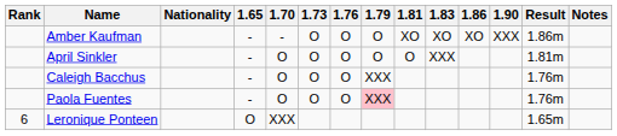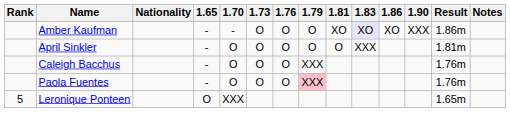 <table class="wikitable sortable" style="text-align:center">
 <tr>
 <th>Rank</th>
 <th>Name</th>
 <th>Nationality</th>
 <th>1.65</th>
 <th>1.70</th>
 <th>1.73</th>
 <th>1.76</th>
 <th>1.79</th>
 <th>1.81</th>
 <th>1.83</th>
 <th>1.86</th>
 <th>1.90</th>
 <th>Result</th>
 <th>Notes</th>
 </tr>
 <tr>
 <td></td>
 <td align=left><a href='#'>Amber Kaufman</a></td>
 <td align=left></td>
 <td>-</td>
 <td>-</td>
 <td>O</td>
 <td>O</td>
 <td>O</td>
 <td>XO</td>
-<td>XO</td>
+<td style="background: lavender;">XO</td>
 <td>XO</td>
 <td>XXX</td>
 <td>1.86m</td>
 <td></td>
 </tr>
 <tr>
 <td></td>
 <td align=left><a href='#'>April Sinkler</a></td>
 <td align=left></td>
 <td>-</td>
 <td>O</td>
 <td>O</td>
 <td>O</td>
 <td>O</td>
 <td>O</td>
 <td>XXX</td>
 <td></td>
 <td></td>
 <td>1.81m</td>
 <td></td>
 </tr>
 <tr>
 <td></td>
 <td align=left><a href='#'>Caleigh Bacchus</a></td>
 <td align=left></td>
 <td>-</td>
 <td>O</td>
 <td>O</td>
 <td>O</td>
 <td>XXX</td>
 <td></td>
 <td></td>
 <td></td>
 <td></td>
 <td>1.76m</td>
 <td></td>
 </tr>
 <tr>
 <td></td>
 <td align=left><a href='#'>Paola Fuentes</a></td>
 <td align=left></td>
 <td>-</td>
 <td>O</td>
 <td>O</td>
 <td>O</td>
 <td style="background: pink;">XXX</td>
 <td></td>
 <td></td>
 <td></td>
 <td></td>
 <td>1.76m</td>
 <td></td>
 </tr>
 <tr>
-<td>6</td>
+<td>5</td>
 <td align=left><a href='#'>Leronique Ponteen</a></td>
 <td align=left></td>
 <td>O</td>
 <td>XXX</td>
 <td></td>
 <td></td>
 <td></td>
 <td></td>
 <td></td>
 <td></td>
 <td></td>
 <td>1.65m</td>
 <td></td>
 </tr>
 </table>
